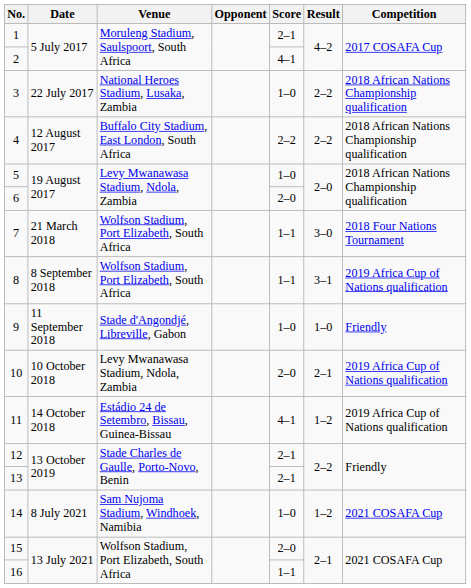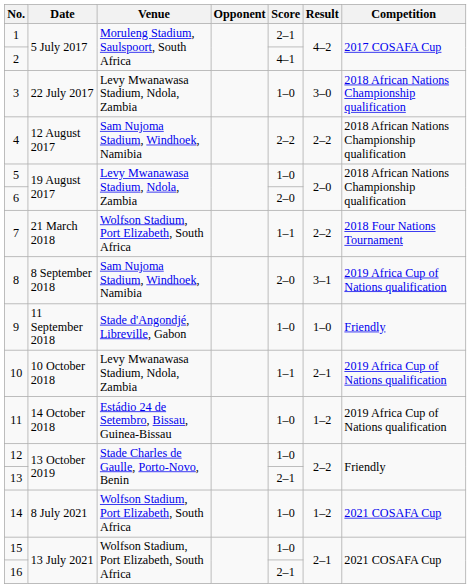 <table class="wikitable sortable">
 <tr>
 <th scope="col">No.</th>
 <th scope="col">Date</th>
 <th scope="col">Venue</th>
 <th scope="col">Opponent</th>
 <th scope="col">Score</th>
 <th scope="col">Result</th>
 <th scope="col">Competition</th>
 </tr>
 <tr>
 <td style="text-align:center">1</td>
 <td rowspan="2">5 July 2017</td>
 <td rowspan="2"><a href='#'>Moruleng Stadium</a>, <a href='#'>Saulspoort</a>, South Africa</td>
 <td rowspan="2"></td>
 <td style="text-align:center">2–1</td>
 <td style="text-align:center" rowspan="2">4–2</td>
 <td rowspan="2"><a href='#'>2017 COSAFA Cup</a></td>
 </tr>
 <tr>
 <td style="text-align:center">2</td>
 <td style="text-align:center">4–1</td>
 </tr>
 <tr>
 <td style="text-align:center">3</td>
 <td>22 July 2017</td>
-<td><a href='#'>National Heroes Stadium</a>, <a href='#'>Lusaka</a>, Zambia</td>
+<td>Levy Mwanawasa Stadium, Ndola, Zambia</td>
 <td></td>
 <td style="text-align:center">1–0</td>
-<td style="text-align:center">2–2 </td>
+<td style="text-align:center">3–0</td>
 <td><a href='#'>2018 African Nations Championship qualification</a></td>
 </tr>
 <tr>
 <td style="text-align:center">4</td>
 <td>12 August 2017</td>
-<td><a href='#'>Buffalo City Stadium</a>, <a href='#'>East London</a>, South Africa</td>
+<td><a href='#'>Sam Nujoma Stadium</a>, <a href='#'>Windhoek</a>, Namibia</td>
 <td></td>
 <td style="text-align:center">2–2</td>
 <td style="text-align:center">2–2</td>
 <td>2018 African Nations Championship qualification</td>
 </tr>
 <tr>
 <td style="text-align:center">5</td>
 <td rowspan="2">19 August 2017</td>
 <td rowspan="2"><a href='#'>Levy Mwanawasa Stadium</a>, <a href='#'>Ndola</a>, Zambia</td>
 <td rowspan="2"></td>
 <td style="text-align:center">1–0</td>
 <td rowspan="2" style="text-align:center">2–0</td>
 <td rowspan="2">2018 African Nations Championship qualification</td>
 </tr>
 <tr>
 <td style="text-align:center">6</td>
 <td style="text-align:center">2–0</td>
 </tr>
 <tr>
 <td style="text-align:center">7</td>
 <td>21 March 2018</td>
 <td><a href='#'>Wolfson Stadium</a>, <a href='#'>Port Elizabeth</a>, South Africa</td>
 <td></td>
 <td style="text-align:center">1–1</td>
-<td style="text-align:center">3–0</td>
+<td style="text-align:center">2–2 </td>
 <td><a href='#'>2018 Four Nations Tournament</a></td>
 </tr>
 <tr>
 <td style="text-align:center">8</td>
 <td>8 September 2018</td>
-<td><a href='#'>Wolfson Stadium</a>, <a href='#'>Port Elizabeth</a>, South Africa</td>
+<td><a href='#'>Sam Nujoma Stadium</a>, <a href='#'>Windhoek</a>, Namibia</td>
 <td></td>
-<td style="text-align:center">1–1</td>
+<td style="text-align:center">2–0</td>
 <td style="text-align:center">3–1</td>
 <td><a href='#'>2019 Africa Cup of Nations qualification</a></td>
 </tr>
 <tr>
 <td style="text-align:center">9</td>
 <td>11 September 2018</td>
 <td><a href='#'>Stade d'Angondjé</a>, <a href='#'>Libreville</a>, Gabon</td>
 <td></td>
 <td style="text-align:center">1–0</td>
 <td style="text-align:center">1–0</td>
 <td><a href='#'>Friendly</a></td>
 </tr>
 <tr>
 <td style="text-align:center">10</td>
 <td>10 October 2018</td>
 <td>Levy Mwanawasa Stadium, Ndola, Zambia</td>
 <td></td>
-<td style="text-align:center">2–0</td>
+<td style="text-align:center">1–1</td>
 <td style="text-align:center">2–1</td>
 <td><a href='#'>2019 Africa Cup of Nations qualification</a></td>
 </tr>
 <tr>
 <td style="text-align:center">11</td>
 <td>14 October 2018</td>
 <td><a href='#'>Estádio 24 de Setembro</a>, <a href='#'>Bissau</a>, Guinea-Bissau</td>
 <td></td>
-<td style="text-align:center">4–1</td>
+<td style="text-align:center">1–0</td>
 <td style="text-align:center">1–2</td>
 <td>2019 Africa Cup of Nations qualification</td>
 </tr>
 <tr>
 <td style="text-align:center">12</td>
 <td rowspan="2">13 October 2019</td>
 <td rowspan="2"><a href='#'>Stade Charles de Gaulle</a>, <a href='#'>Porto-Novo</a>, Benin</td>
 <td rowspan="2"></td>
-<td style="text-align:center">2–1</td>
+<td style="text-align:center">1–0</td>
 <td style="text-align:center" rowspan="2">2–2</td>
 <td rowspan="2">Friendly</td>
 </tr>
 <tr>
 <td style="text-align:center">13</td>
 <td style="text-align:center">2–1</td>
 </tr>
 <tr>
 <td style="text-align:center">14</td>
 <td>8 July 2021</td>
-<td><a href='#'>Sam Nujoma Stadium</a>, <a href='#'>Windhoek</a>, Namibia</td>
+<td><a href='#'>Wolfson Stadium</a>, <a href='#'>Port Elizabeth</a>, South Africa</td>
 <td></td>
 <td style="text-align:center">1–0</td>
 <td style="text-align:center">1–2</td>
 <td><a href='#'>2021 COSAFA Cup</a></td>
 </tr>
 <tr>
 <td style="text-align:center">15</td>
 <td rowspan="2">13 July 2021</td>
 <td rowspan=2>Wolfson Stadium, Port Elizabeth, South Africa</td>
 <td rowspan="2"></td>
-<td style="text-align:center">2–0</td>
+<td style="text-align:center">1–0</td>
 <td style="text-align:center" rowspan="2">2–1</td>
 <td rowspan="2">2021 COSAFA Cup</td>
 </tr>
 <tr>
 <td style="text-align:center">16</td>
-<td style="text-align:center">1–1</td>
+<td style="text-align:center">2–1</td>
 </tr>
 </table>
